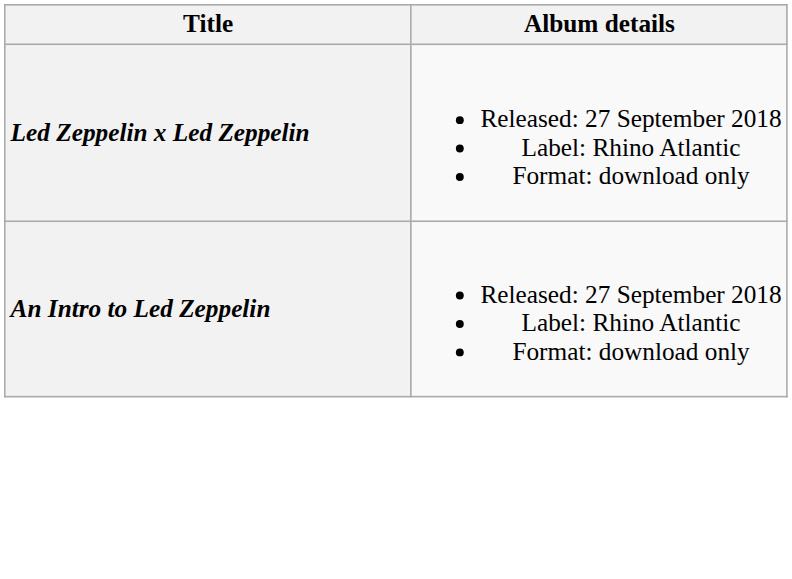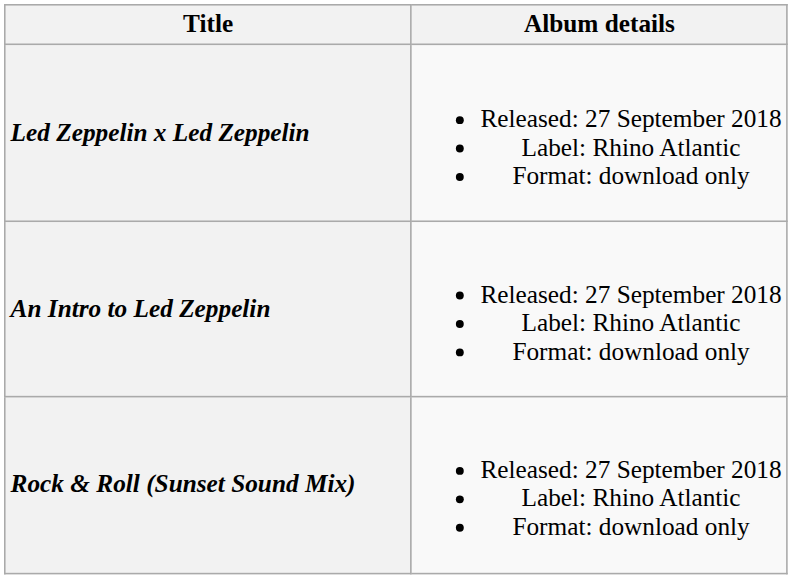 <table class="wikitable plainrowheaders" style="text-align:center;">
 <tr>
 <th scope="col" style="width:250px;">Title</th>
 <th scope="col">Album details</th>
 </tr>
 <tr>
 <th scope="row" style="text-align:left"><em>Led Zeppelin x Led Zeppelin</em></th>
 <td><br><ul><li>Released: 27 September 2018</li><li>Label: Rhino Atlantic</li><li>Format: download only</li></ul></td>
 </tr>
 <tr>
 <th scope="row" style="text-align:left"><em>An Intro to Led Zeppelin</em></th>
 <td><br><ul><li>Released: 27 September 2018</li><li>Label: Rhino Atlantic</li><li>Format: download only</li></ul></td>
 </tr>
+<tr>
+<th scope="row" style="text-align:left"><em>Rock & Roll (Sunset Sound Mix)</em></th>
+<td><br><ul><li>Released: 27 September 2018</li><li>Label: Rhino Atlantic</li><li>Format: download only</li></ul></td>
+</tr>
 </table>
